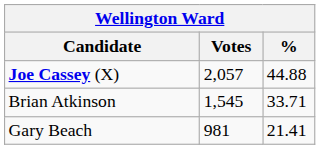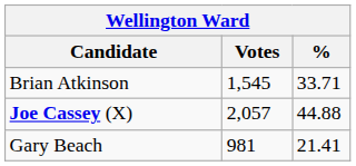 <table class="wikitable">
 <tr>
 <th colspan="3"><a href='#'>Wellington Ward</a></th>
 </tr>
 <tr>
 <th style="width: 170px">Candidate</th>
 <th style="width: 50px">Votes</th>
 <th style="width: 40px">%</th>
 </tr>
 <tr>
+<td>Brian Atkinson</td>
+<td>1,545</td>
+<td>33.71</td>
+</tr>
+<tr>
 <td><strong><a href='#'>Joe Cassey</a></strong> (X)</td>
 <td>2,057</td>
 <td>44.88</td>
-</tr>
-<tr>
-<td>Brian Atkinson</td>
-<td>1,545</td>
-<td>33.71</td>
 </tr>
 <tr>
 <td>Gary Beach</td>
 <td>981</td>
 <td>21.41</td>
 </tr>
 </table>
